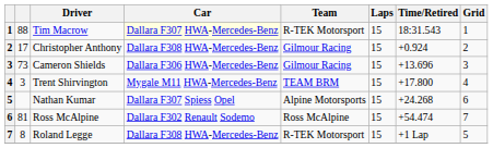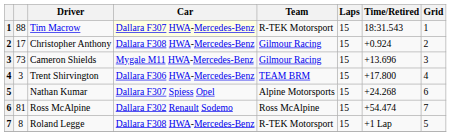 <table class="wikitable" style="font-size: 90%">
 <tr>
 <th></th>
 <th></th>
 <th>Driver</th>
 <th>Car</th>
 <th>Team</th>
 <th>Laps</th>
 <th>Time/Retired</th>
 <th>Grid</th>
 </tr>
 <tr>
 <th>1</th>
 <td align="center">88</td>
 <td> <a href='#'>Tim Macrow</a></td>
 <td style="background: lightyellow;"><a href='#'>Dallara F307</a> <a href='#'>HWA</a>-<a href='#'>Mercedes-Benz</a></td>
 <td>R-TEK Motorsport</td>
 <td>15</td>
 <td>18:31.543</td>
 <td>1</td>
 </tr>
 <tr>
 <th>2</th>
 <td align="center">17</td>
 <td> Christopher Anthony</td>
 <td><a href='#'>Dallara F308</a> <a href='#'>HWA</a>-<a href='#'>Mercedes-Benz</a></td>
 <td><a href='#'>Gilmour Racing</a></td>
 <td>15</td>
 <td>+0.924</td>
 <td>2</td>
 </tr>
 <tr>
 <th>3</th>
 <td align="center">73</td>
 <td> Cameron Shields</td>
-<td><a href='#'>Dallara F306</a> <a href='#'>HWA</a>-<a href='#'>Mercedes-Benz</a></td>
+<td><a href='#'>Mygale M11</a> <a href='#'>HWA</a>-<a href='#'>Mercedes-Benz</a></td>
 <td><a href='#'>Gilmour Racing</a></td>
 <td>15</td>
 <td>+13.696</td>
 <td>3</td>
 </tr>
 <tr>
 <th>4</th>
 <td align="center">3</td>
 <td> Trent Shirvington</td>
-<td><a href='#'>Mygale M11</a> <a href='#'>HWA</a>-<a href='#'>Mercedes-Benz</a></td>
+<td><a href='#'>Dallara F306</a> <a href='#'>HWA</a>-<a href='#'>Mercedes-Benz</a></td>
 <td><a href='#'>TEAM BRM</a></td>
 <td>15</td>
 <td>+17.800</td>
 <td>4</td>
 </tr>
 <tr>
 <th>5</th>
 <td align="center"></td>
 <td> Nathan Kumar</td>
 <td><a href='#'>Dallara F307</a> <a href='#'>Spiess</a> <a href='#'>Opel</a></td>
 <td>Alpine Motorsports</td>
 <td>15</td>
 <td>+24.268</td>
 <td>6</td>
 </tr>
 <tr>
 <th>6</th>
 <td align="center">81</td>
 <td> Ross McAlpine</td>
 <td><a href='#'>Dallara F302</a> <a href='#'>Renault</a> <a href='#'>Sodemo</a></td>
 <td>Ross McAlpine</td>
 <td>15</td>
 <td>+54.474</td>
 <td>7</td>
 </tr>
 <tr>
 <th>7</th>
 <td align="center">8</td>
 <td> Roland Legge</td>
 <td><a href='#'>Dallara F308</a> <a href='#'>HWA</a>-<a href='#'>Mercedes-Benz</a></td>
 <td>R-TEK Motorsport</td>
 <td>15</td>
 <td>+1 Lap</td>
 <td>5</td>
 </tr>
 <tr>
 </tr>
 </table>
